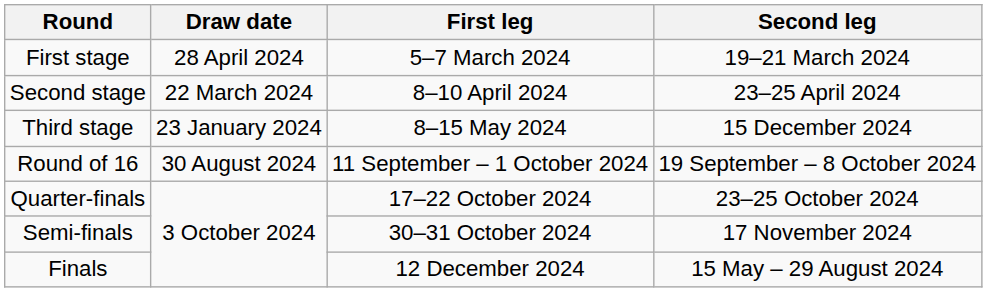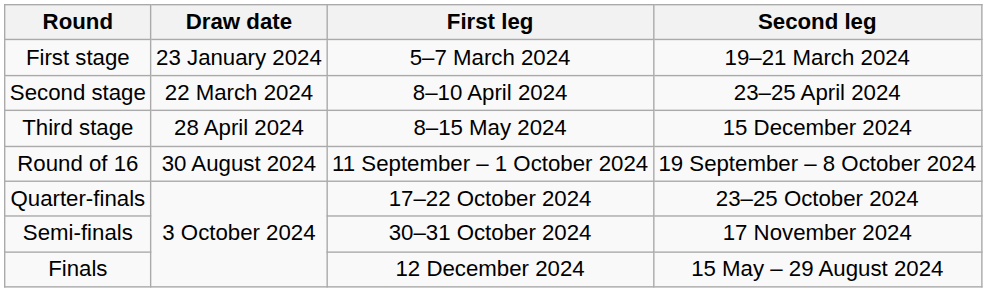 <table class="wikitable" style="text-align: center">
 <tr>
 <th>Round</th>
 <th>Draw date</th>
 <th>First leg</th>
 <th>Second leg</th>
 </tr>
 <tr>
 <td>First stage</td>
-<td>28 April 2024</td>
+<td>23 January 2024</td>
 <td>5–7 March 2024</td>
 <td>19–21 March 2024</td>
 </tr>
 <tr>
 <td>Second stage</td>
 <td>22 March 2024</td>
 <td>8–10 April 2024</td>
 <td>23–25 April 2024</td>
 </tr>
 <tr>
 <td>Third stage</td>
-<td>23 January 2024</td>
+<td>28 April 2024</td>
 <td>8–15 May 2024</td>
 <td>15 December 2024</td>
 </tr>
 <tr>
 <td>Round of 16</td>
 <td>30 August 2024</td>
 <td>11 September – 1 October 2024</td>
 <td>19 September – 8 October 2024</td>
 </tr>
 <tr>
 <td>Quarter-finals</td>
 <td rowspan=3>3 October 2024</td>
 <td>17–22 October 2024</td>
 <td>23–25 October 2024</td>
 </tr>
 <tr>
 <td>Semi-finals</td>
 <td>30–31 October 2024</td>
 <td>17 November 2024</td>
 </tr>
 <tr>
 <td>Finals</td>
 <td>12 December 2024</td>
 <td>15 May – 29 August 2024</td>
 </tr>
 </table>
